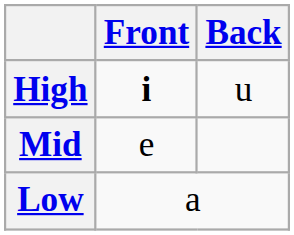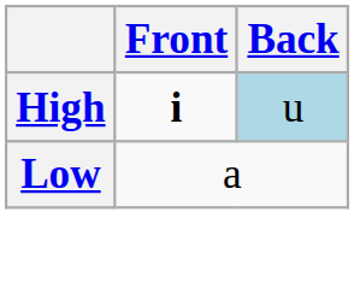 <table class="IPA wikitable">
 <tr>
 <th></th>
 <th><a href='#'>Front</a></th>
 <th><a href='#'>Back</a></th>
 </tr>
 <tr align=center>
 <th><a href='#'>High</a></th>
 <td><strong>i</strong></td>
-<td>u</td>
-</tr>
-<tr align=center>
-<th><a href='#'>Mid</a></th>
-<td>e</td>
-<td></td>
+<td style="background: lightblue;">u</td>
 </tr>
 <tr align=center>
 <th><a href='#'>Low</a></th>
 <td colspan="2">a</td>
 </tr>
 </table>
